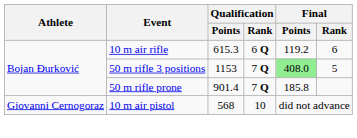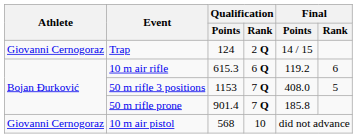 <table class="wikitable" style="font-size:90%">
 <tr>
 <th rowspan="2">Athlete</th>
 <th rowspan="2">Event</th>
 <th colspan=2>Qualification</th>
 <th colspan=2>Final</th>
 </tr>
 <tr style="font-size:95%">
 <th>Points</th>
 <th>Rank</th>
 <th>Points</th>
 <th>Rank</th>
 </tr>
 <tr align=center>
+<td align=left><a href='#'>Giovanni Cernogoraz</a></td>
+<td align=left><a href='#'>Trap</a></td>
+<td>124</td>
+<td>2 <strong>Q</strong></td>
+<td>14 / 15</td>
+<td></td>
+</tr>
+<tr align=center>
 <td align=left rowspan=3><a href='#'>Bojan Đurković</a></td>
 <td align=left><a href='#'>10 m air rifle</a></td>
 <td>615.3</td>
 <td>6 <strong>Q</strong></td>
 <td>119.2</td>
 <td>6</td>
 </tr>
 <tr align=center>
 <td align=left><a href='#'>50 m rifle 3 positions</a></td>
 <td>1153</td>
 <td>7 <strong>Q</strong></td>
-<td style="background: lightgreen;">408.0</td>
+<td>408.0</td>
 <td>5</td>
 </tr>
 <tr align=center>
 <td align=left><a href='#'>50 m rifle prone</a></td>
 <td>901.4</td>
 <td>7 <strong>Q</strong></td>
 <td>185.8</td>
 <td></td>
 </tr>
 <tr align=center>
 <td align=left><a href='#'>Giovanni Cernogoraz</a></td>
 <td align=left><a href='#'>10 m air pistol</a></td>
 <td>568</td>
 <td>10</td>
 <td colspan=2>did not advance</td>
 </tr>
 </table>
